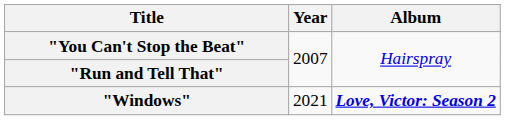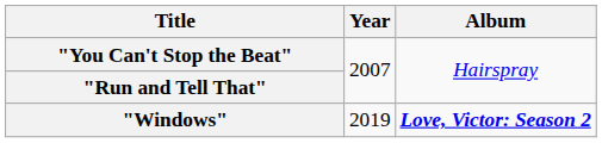 <table class="wikitable plainrowheaders" style="text-align:center;">
 <tr>
 <th scope="col" style="width:16em;">Title</th>
 <th scope="col">Year</th>
 <th scope="col">Album</th>
 </tr>
 <tr>
 <th scope="row">"You Can't Stop the Beat"<br></th>
 <td rowspan="2">2007</td>
 <td rowspan="2"><em><a href='#'>Hairspray</a></em></td>
 </tr>
 <tr>
 <th scope="row">"Run and Tell That"<br></th>
 </tr>
 <tr>
 <th scope="row">"Windows"</th>
-<td>2021</td>
+<td>2019</td>
 <td><strong><em><a href='#'>Love, Victor: Season 2</a></em></strong></td>
 </tr>
 </table>
